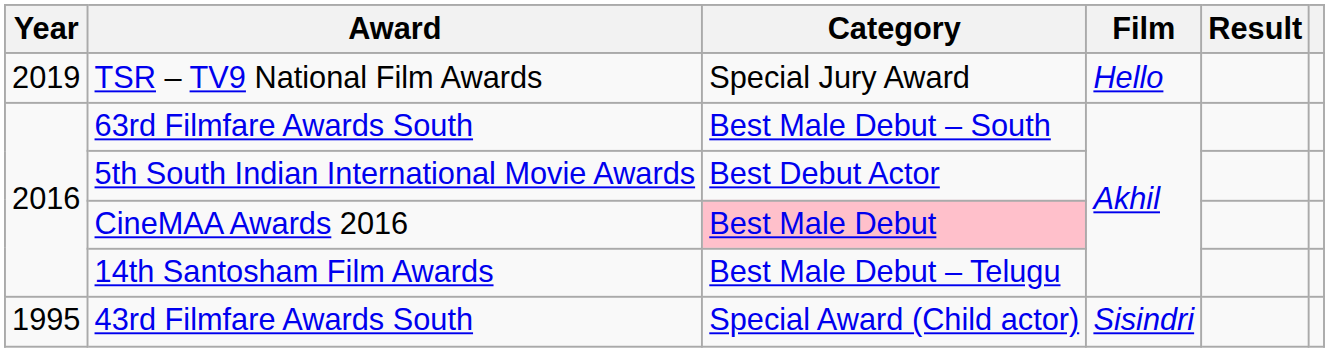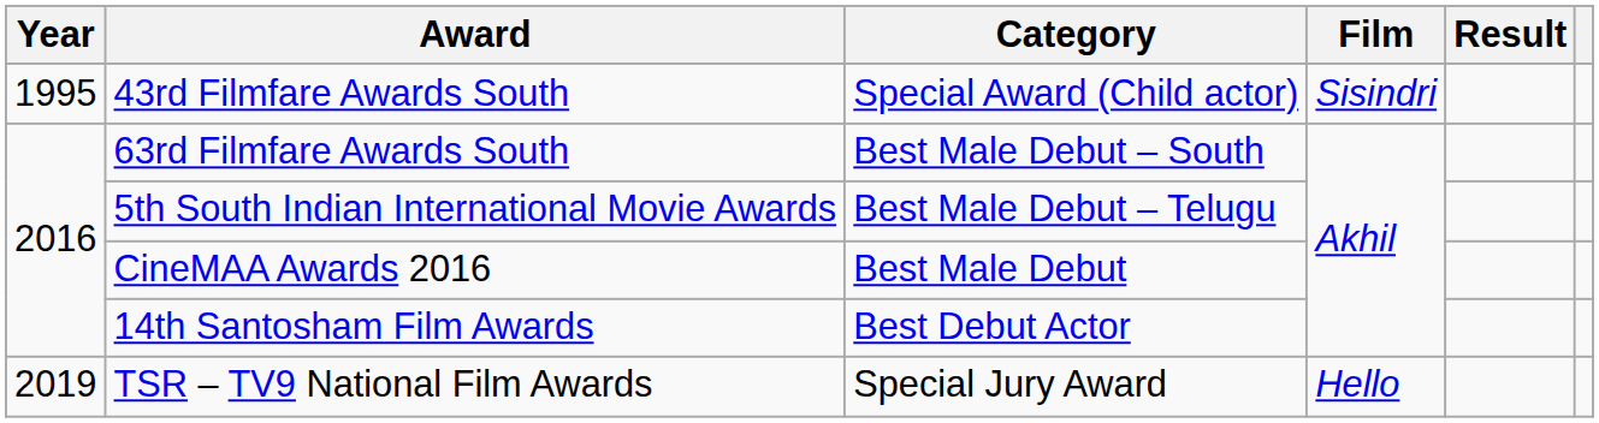 <table class="wikitable sortable">
 <tr>
 <th>Year</th>
 <th>Award</th>
 <th>Category</th>
 <th>Film</th>
 <th>Result</th>
 <th scope="col" class="unsortable"></th>
 </tr>
 <tr>
-<td>2019</td>
-<td><a href='#'>TSR</a> – <a href='#'>TV9</a> National Film Awards</td>
-<td>Special Jury Award</td>
-<td><em><a href='#'>Hello</a></em></td>
+<td>1995</td>
+<td><a href='#'>43rd Filmfare Awards South</a></td>
+<td><a href='#'>Special Award (Child actor)</a></td>
+<td><em><a href='#'>Sisindri</a></em></td>
 <td></td>
 <td style="text-align:center;"></td>
 </tr>
 <tr>
 <td rowspan="4">2016</td>
 <td><a href='#'>63rd Filmfare Awards South</a></td>
 <td><a href='#'>Best Male Debut – South</a></td>
 <td rowspan="4"><em><a href='#'>Akhil</a></em></td>
 <td></td>
 <td style="text-align:center;"></td>
 </tr>
 <tr>
 <td><a href='#'>5th South Indian International Movie Awards</a></td>
+<td><a href='#'>Best Male Debut – Telugu</a></td>
+<td></td>
+<td style="text-align:center;"></td>
+</tr>
+<tr>
+<td><a href='#'>CineMAA Awards</a> 2016</td>
+<td><a href='#'>Best Male Debut</a></td>
+<td></td>
+<td style="text-align:center;"></td>
+</tr>
+<tr>
+<td><a href='#'>14th Santosham Film Awards</a></td>
 <td><a href='#'>Best Debut Actor</a></td>
 <td></td>
 <td style="text-align:center;"></td>
 </tr>
 <tr>
-<td><a href='#'>CineMAA Awards</a> 2016</td>
-<td style="background: pink;"><a href='#'>Best Male Debut</a></td>
-<td></td>
-<td style="text-align:center;"></td>
-</tr>
-<tr>
-<td><a href='#'>14th Santosham Film Awards</a></td>
-<td><a href='#'>Best Male Debut – Telugu</a></td>
-<td></td>
-<td style="text-align:center;"></td>
-</tr>
-<tr>
-<td>1995</td>
-<td><a href='#'>43rd Filmfare Awards South</a></td>
-<td><a href='#'>Special Award (Child actor)</a></td>
-<td><em><a href='#'>Sisindri</a></em></td>
+<td>2019</td>
+<td><a href='#'>TSR</a> – <a href='#'>TV9</a> National Film Awards</td>
+<td>Special Jury Award</td>
+<td><em><a href='#'>Hello</a></em></td>
 <td></td>
 <td style="text-align:center;"></td>
 </tr>
 </table>
